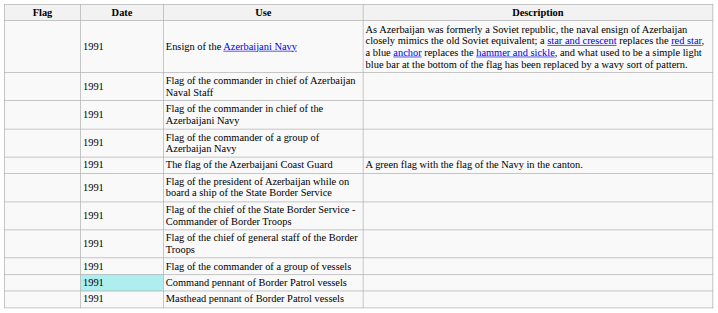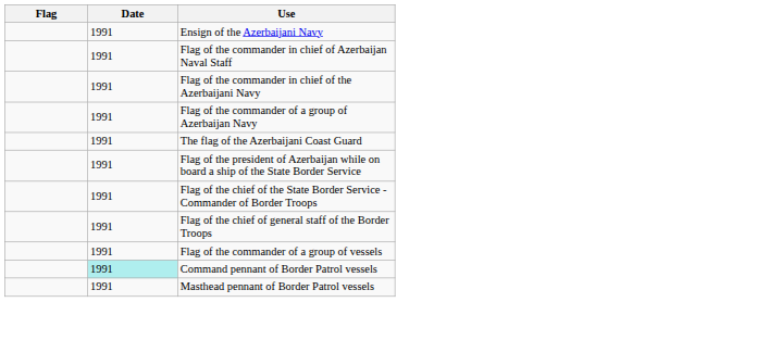 <table class="wikitable">
 <tr>
 <th scope="col" style="width:110px;">Flag</th>
 <th scope="col" style="width:120px;">Date</th>
 <th scope="col" style="width:300px;">Use</th>
-<th scope="col" style="width:530px;">Description</th>
 </tr>
 <tr>
 <td></td>
 <td>1991</td>
 <td>Ensign of the <a href='#'>Azerbaijani Navy</a></td>
-<td>As Azerbaijan was formerly a Soviet republic, the naval ensign of Azerbaijan closely mimics the old Soviet equivalent; a <a href='#'>star and crescent</a> replaces the <a href='#'>red star</a>, a blue <a href='#'>anchor</a> replaces the <a href='#'>hammer and sickle</a>, and what used to be a simple light blue bar at the bottom of the flag has been replaced by a wavy sort of pattern.</td>
 </tr>
 <tr>
 <td></td>
 <td>1991</td>
 <td>Flag of the commander in chief of Azerbaijan Naval Staff</td>
-<td></td>
 </tr>
 <tr>
 <td></td>
 <td>1991</td>
 <td>Flag of the commander in chief of the Azerbaijani Navy</td>
-<td></td>
 </tr>
 <tr>
 <td></td>
 <td>1991</td>
 <td>Flag of the commander of a group of Azerbaijan Navy</td>
-<td></td>
 </tr>
 <tr>
 <td></td>
 <td>1991</td>
 <td>The flag of the Azerbaijani Coast Guard</td>
-<td>A green flag with the flag of the Navy in the canton.</td>
 </tr>
 <tr>
 <td></td>
 <td>1991</td>
 <td>Flag of the president of Azerbaijan while on board a ship of the State Border Service</td>
-<td></td>
 </tr>
 <tr>
 <td></td>
 <td>1991</td>
 <td>Flag of the chief of the State Border Service - Commander of Border Troops</td>
-<td></td>
 </tr>
 <tr>
 <td></td>
 <td>1991</td>
 <td>Flag of the chief of general staff of the Border Troops</td>
-<td></td>
 </tr>
 <tr>
 <td></td>
 <td>1991</td>
 <td>Flag of the commander of a group of vessels</td>
-<td></td>
 </tr>
 <tr>
 <td></td>
 <td style="background: paleturquoise;">1991</td>
 <td>Command pennant of Border Patrol vessels</td>
-<td></td>
 </tr>
 <tr>
 <td></td>
 <td>1991</td>
 <td>Masthead pennant of Border Patrol vessels</td>
-<td></td>
 </tr>
 </table>
